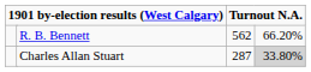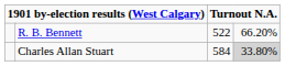 <table class="wikitable" border="1">
 <tr>
 <td colspan="3" align=center><strong>1901 by-election results (<a href='#'>West Calgary</a>)</strong></td>
 <td colspan="2"><span><strong>Turnout N.A.</strong></span></td>
 </tr>
 <tr>
 <td colspan="2"></td>
 <td><a href='#'>R. B. Bennett</a></td>
-<td align="right">562</td>
+<td align="right">522</td>
 <td align="right">66.20%</td>
 </tr>
 <tr>
 <td colspan="2"></td>
 <td>Charles Allan Stuart</td>
-<td align="right">287</td>
+<td align="right">584</td>
 <td align="right" style="background: lightgrey;">33.80%</td>
 </tr>
 </table>
